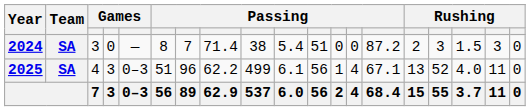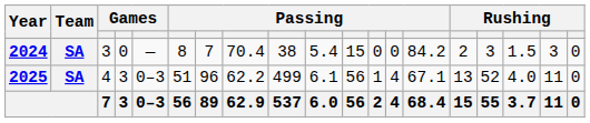 <table class="wikitable" style="text-align:center;">
 <tr>
 <th rowspan="2">Year</th>
 <th rowspan="2">Team</th>
 <th colspan="3">Games</th>
 <th colspan="9">Passing</th>
 <th colspan="5">Rushing</th>
 </tr>
 <tr>
 <th></th>
 <th></th>
 <th></th>
 <th></th>
 <th></th>
 <th></th>
 <th></th>
 <th></th>
 <th></th>
 <th></th>
 <th></th>
 <th></th>
 <th></th>
 <th></th>
 <th></th>
 <th></th>
 <th></th>
 </tr>
 <tr>
 <th><a href='#'>2024</a></th>
 <th><a href='#'>SA</a></th>
 <td>3</td>
 <td>0</td>
 <td>—</td>
 <td>8</td>
 <td>7</td>
-<td>71.4</td>
+<td>70.4</td>
 <td>38</td>
 <td>5.4</td>
-<td>51</td>
+<td>15</td>
 <td>0</td>
 <td>0</td>
-<td>87.2</td>
+<td>84.2</td>
 <td>2</td>
 <td>3</td>
 <td>1.5</td>
 <td>3</td>
 <td>0</td>
 </tr>
 <tr>
 <th><a href='#'>2025</a></th>
 <th><a href='#'>SA</a></th>
 <td>4</td>
 <td>3</td>
 <td>0–3</td>
 <td>51</td>
 <td>96</td>
 <td>62.2</td>
 <td>499</td>
 <td>6.1</td>
 <td>56</td>
 <td>1</td>
 <td>4</td>
 <td>67.1</td>
 <td>13</td>
 <td>52</td>
 <td>4.0</td>
 <td>11</td>
 <td>0</td>
 </tr>
 <tr>
 <th colspan="2"></th>
 <th>7</th>
 <th>3</th>
 <th>0–3</th>
 <th>56</th>
 <th>89</th>
 <th>62.9</th>
 <th>537</th>
 <th>6.0</th>
 <th>56</th>
 <th>2</th>
 <th>4</th>
 <th>68.4</th>
 <th>15</th>
 <th>55</th>
 <th>3.7</th>
 <th>11</th>
 <th>0</th>
 </tr>
 </table>
